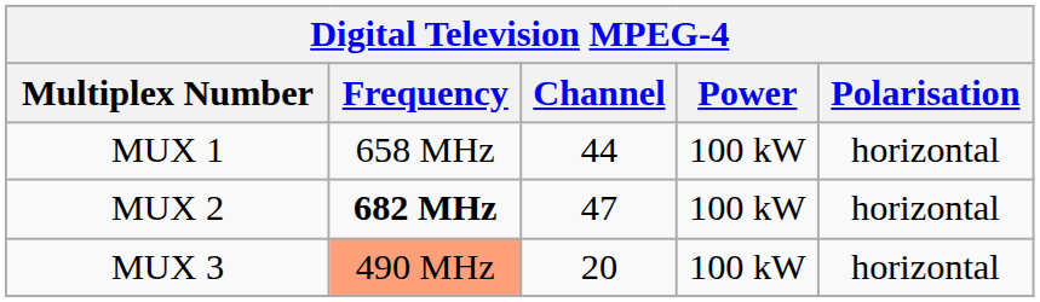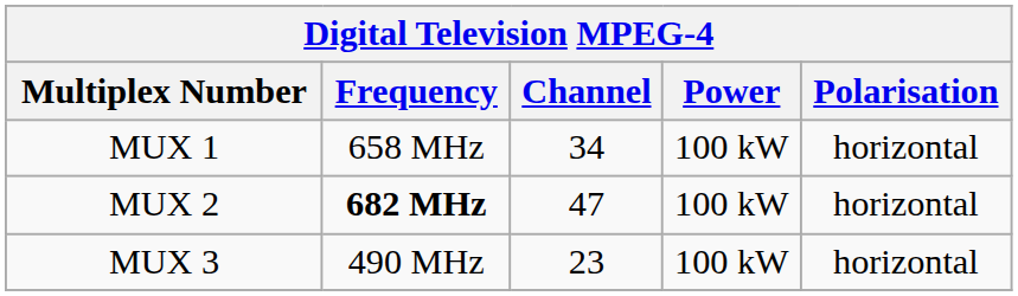 <table class="wikitable" style="width: 450px;">
 <tr>
 <th colspan="5" align="center"><a href='#'>Digital Television</a> <a href='#'>MPEG-4</a></th>
 </tr>
 <tr>
 <th>Multiplex Number</th>
 <th><a href='#'>Frequency</a></th>
 <th><a href='#'>Channel</a></th>
 <th><a href='#'>Power</a></th>
 <th><a href='#'>Polarisation</a></th>
 </tr>
 <tr align="center">
 <td>MUX 1</td>
 <td>658 MHz</td>
-<td>44</td>
+<td>34</td>
 <td>100 kW</td>
 <td>horizontal</td>
 </tr>
 <tr align="center">
 <td>MUX 2</td>
 <td><strong>682 MHz</strong></td>
 <td>47</td>
 <td>100 kW</td>
 <td>horizontal</td>
 </tr>
 <tr align="center">
 <td>MUX 3</td>
-<td style="background: lightsalmon;">490 MHz</td>
-<td>20</td>
+<td>490 MHz</td>
+<td>23</td>
 <td>100 kW</td>
 <td>horizontal</td>
 </tr>
 </table>
